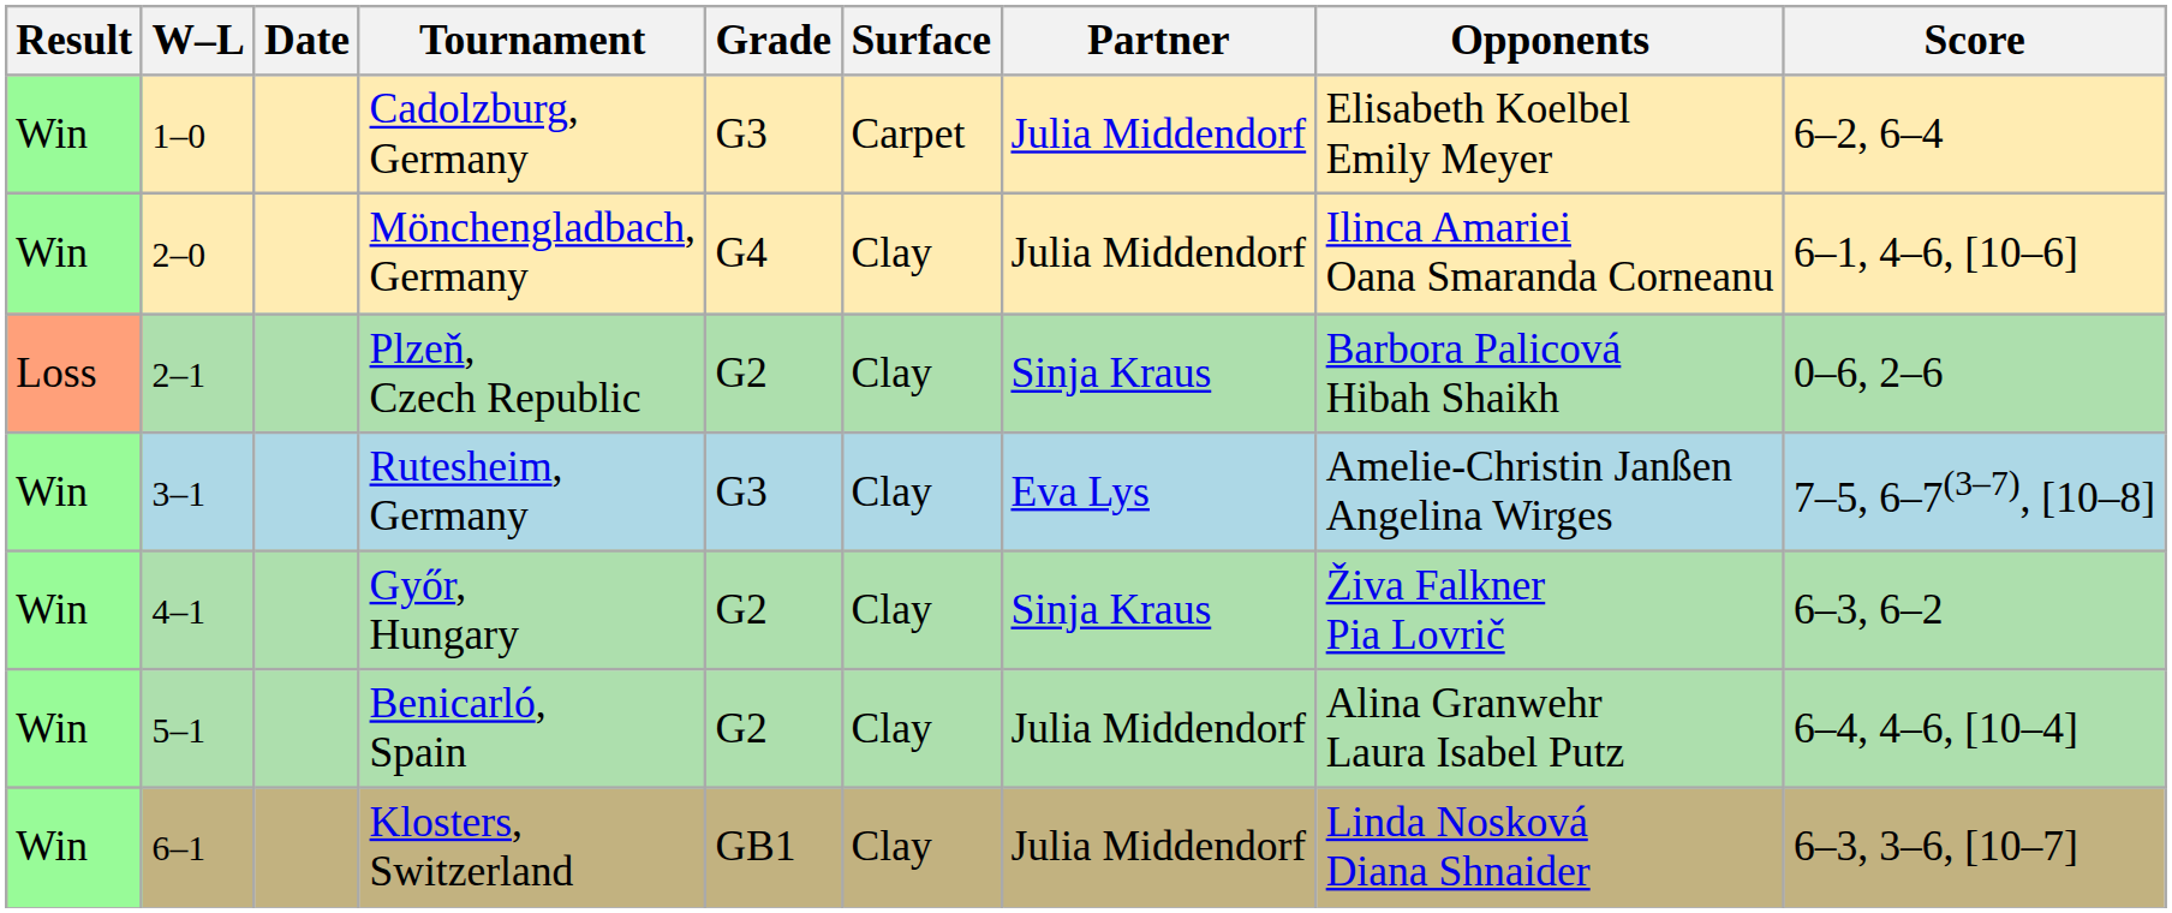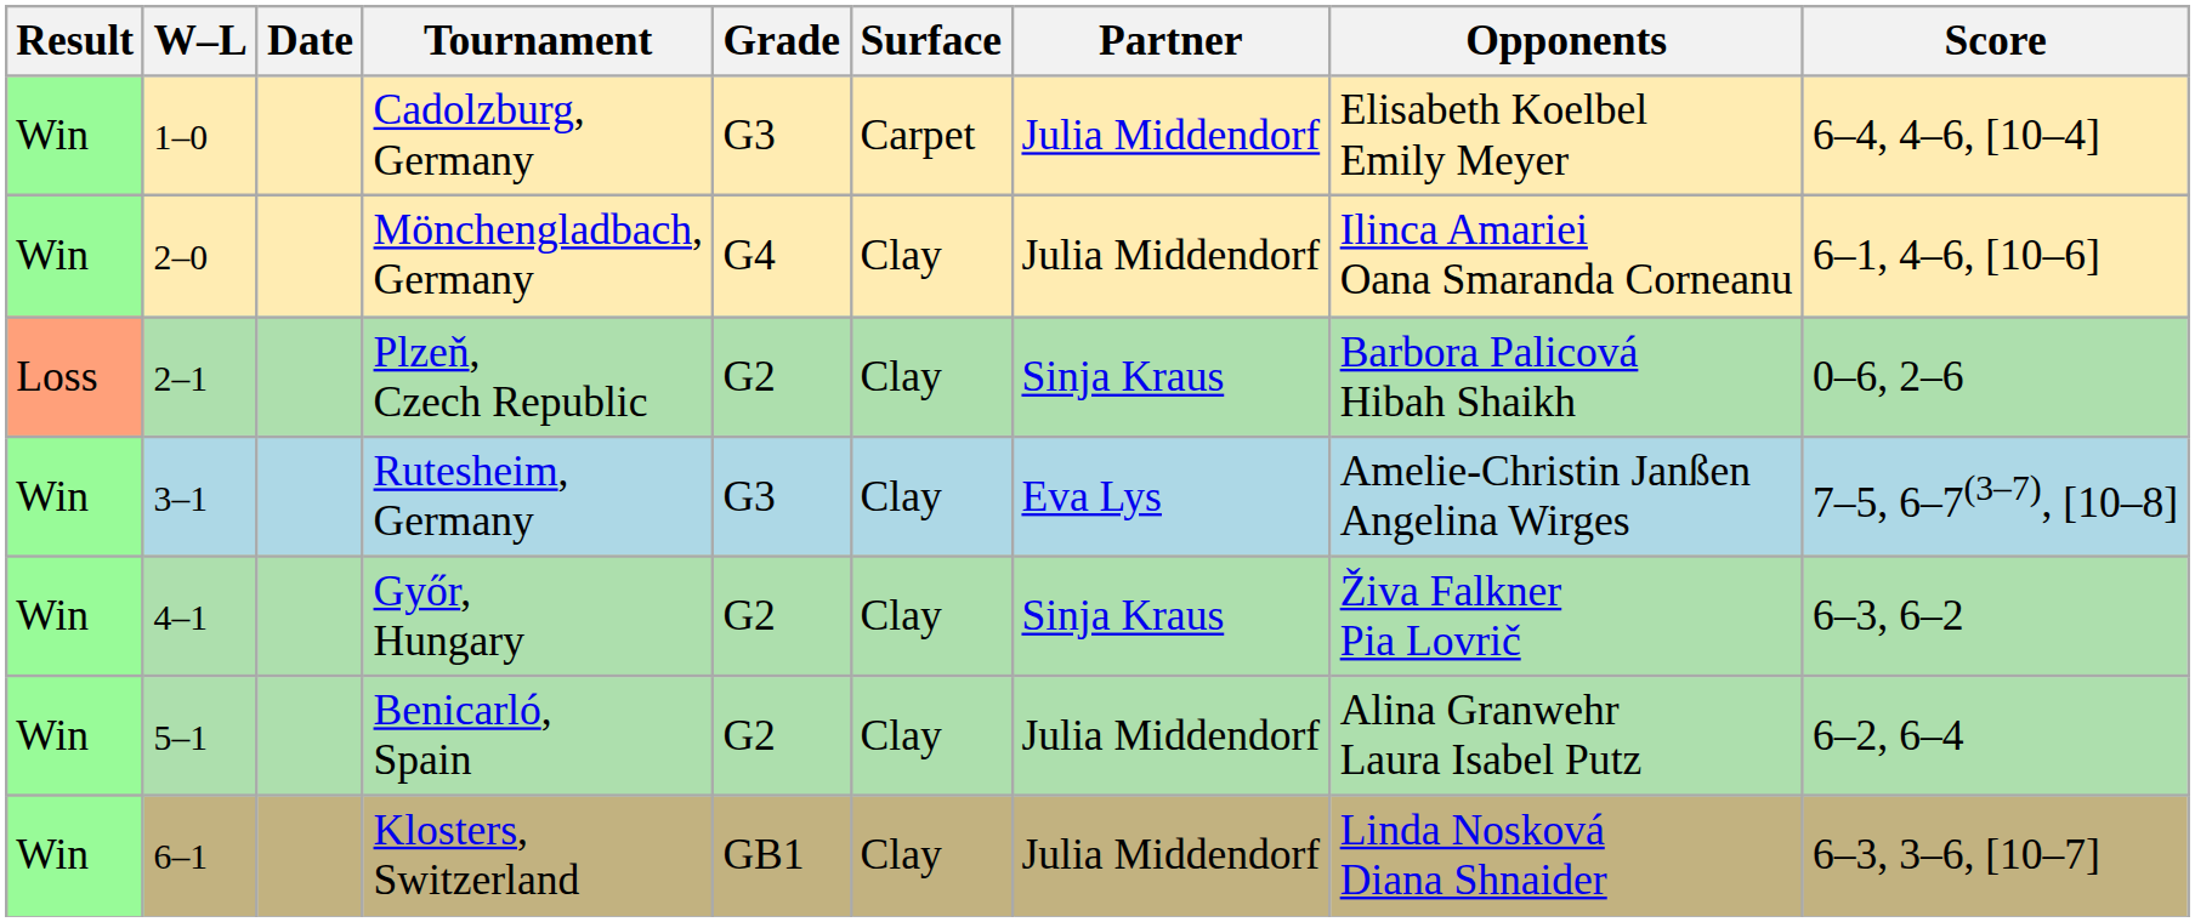 <table class="sortable wikitable nowrap" style=font-size:97%>
 <tr>
 <th>Result</th>
 <th>W–L</th>
 <th>Date</th>
 <th>Tournament</th>
 <th>Grade</th>
 <th>Surface</th>
 <th>Partner</th>
 <th>Opponents</th>
 <th class="unsortable">Score</th>
 </tr>
 <tr bgcolor=#ffecb2>
 <td style="background:#98FB98;">Win</td>
 <td><small>1–0</small></td>
 <td></td>
 <td><a href='#'>Cadolzburg</a>, <br> Germany</td>
 <td>G3</td>
 <td>Carpet</td>
 <td> <a href='#'>Julia Middendorf</a></td>
 <td> Elisabeth Koelbel <br>  Emily Meyer</td>
-<td>6–2, 6–4</td>
+<td>6–4, 4–6, [10–4]</td>
 </tr>
 <tr>
 </tr>
 <tr bgcolor=#ffecb2>
 <td style="background:#98FB98;">Win</td>
 <td><small>2–0</small></td>
 <td></td>
 <td><a href='#'>Mönchengladbach</a>, <br> Germany</td>
 <td>G4</td>
 <td>Clay</td>
 <td> Julia Middendorf</td>
 <td> <a href='#'>Ilinca Amariei</a> <br>  Oana Smaranda Corneanu</td>
 <td>6–1, 4–6, [10–6]</td>
 </tr>
 <tr bgcolor=#ADDFAD>
 <td style="background:#FFA07A;">Loss</td>
 <td><small>2–1</small></td>
 <td></td>
 <td><a href='#'>Plzeň</a>, <br> Czech Republic</td>
 <td>G2</td>
 <td>Clay</td>
 <td> <a href='#'>Sinja Kraus</a></td>
 <td> <a href='#'>Barbora Palicová</a> <br>  Hibah Shaikh</td>
 <td>0–6, 2–6</td>
 </tr>
 <tr bgcolor="lightblue">
 <td style="background:#98FB98;">Win</td>
 <td><small>3–1</small></td>
 <td></td>
 <td><a href='#'>Rutesheim</a>, <br> Germany</td>
 <td>G3</td>
 <td>Clay</td>
 <td> <a href='#'>Eva Lys</a></td>
 <td> Amelie-Christin Janßen <br>  Angelina Wirges</td>
 <td>7–5, 6–7<sup>(3–7)</sup>, [10–8]</td>
 </tr>
 <tr bgcolor=#ADDFAD>
 <td style="background:#98FB98;">Win</td>
 <td><small>4–1</small></td>
 <td></td>
 <td><a href='#'>Győr</a>, <br> Hungary</td>
 <td>G2</td>
 <td>Clay</td>
 <td> <a href='#'>Sinja Kraus</a></td>
 <td> <a href='#'>Živa Falkner</a> <br>  <a href='#'>Pia Lovrič</a></td>
 <td>6–3, 6–2</td>
 </tr>
 <tr bgcolor=#ADDFAD>
 <td style="background:#98FB98;">Win</td>
 <td><small>5–1</small></td>
 <td></td>
 <td><a href='#'>Benicarló</a>, <br> Spain</td>
 <td>G2</td>
 <td>Clay</td>
 <td> Julia Middendorf</td>
 <td> Alina Granwehr <br>  Laura Isabel Putz</td>
-<td>6–4, 4–6, [10–4]</td>
+<td>6–2, 6–4</td>
 </tr>
 <tr bgcolor=#C2B280>
 <td style="background:#98FB98;">Win</td>
 <td><small>6–1</small></td>
 <td></td>
 <td><a href='#'>Klosters</a>, <br> Switzerland</td>
 <td>GB1</td>
 <td>Clay</td>
 <td> Julia Middendorf</td>
 <td> <a href='#'>Linda Nosková</a> <br>  <a href='#'>Diana Shnaider</a></td>
 <td>6–3, 3–6, [10–7]</td>
 </tr>
 </table>
